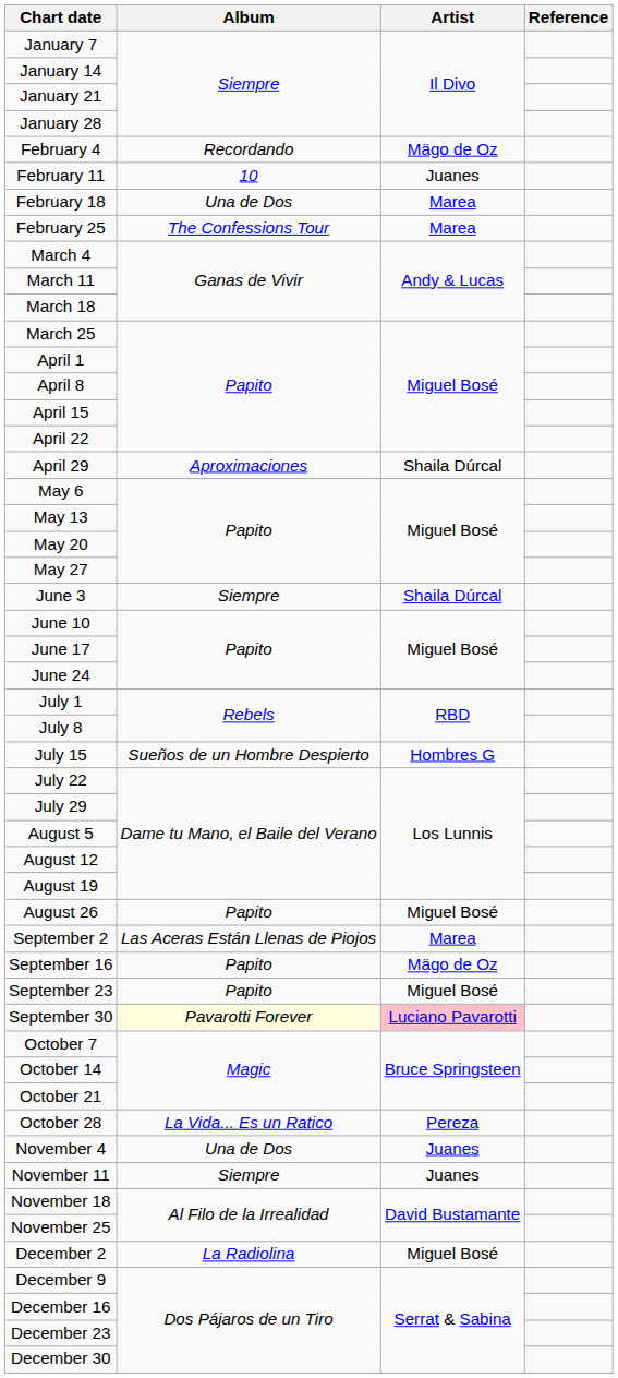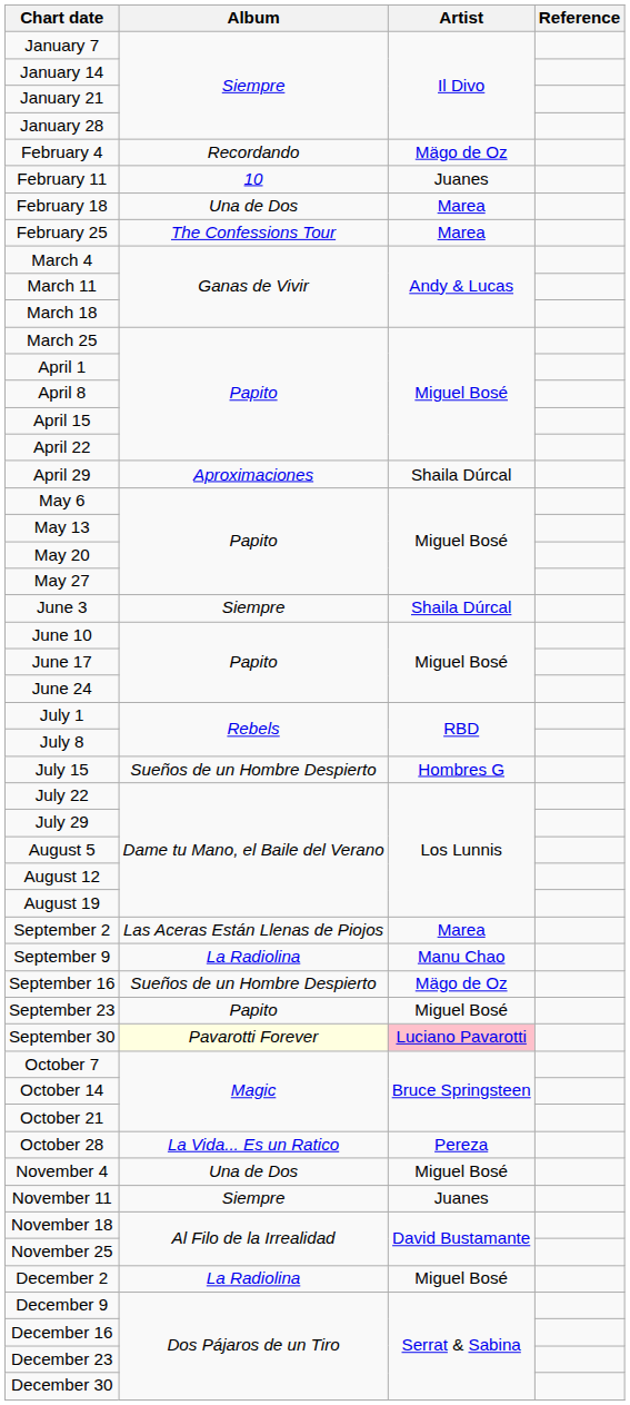 <table class="wikitable" style="text-align: center">
 <tr>
 <th width="">Chart date</th>
 <th width="">Album</th>
 <th width="">Artist</th>
 <th width="" class="unsortable">Reference</th>
 </tr>
 <tr>
 <td>January 7</td>
 <td rowspan="4"><em><a href='#'>Siempre</a></em></td>
 <td rowspan="4"><a href='#'>Il Divo</a></td>
 <td></td>
 </tr>
 <tr>
 <td>January 14</td>
 <td></td>
 </tr>
 <tr>
 <td>January 21</td>
 <td></td>
 </tr>
 <tr>
 <td>January 28</td>
 <td></td>
 </tr>
 <tr>
 <td>February 4</td>
 <td><em>Recordando</em></td>
 <td><a href='#'>Mägo de Oz</a></td>
 <td></td>
 </tr>
 <tr>
 <td>February 11</td>
 <td><em><a href='#'>10</a></em></td>
 <td>Juanes</td>
 <td></td>
 </tr>
 <tr>
 <td>February 18</td>
 <td><em>Una de Dos</em></td>
 <td><a href='#'>Marea</a></td>
 <td></td>
 </tr>
 <tr>
 <td>February 25</td>
 <td><em><a href='#'>The Confessions Tour</a></em></td>
 <td><a href='#'>Marea</a></td>
 <td></td>
 </tr>
 <tr>
 <td>March 4</td>
 <td rowspan="3"><em>Ganas de Vivir</em></td>
 <td rowspan="3"><a href='#'>Andy & Lucas</a></td>
 <td></td>
 </tr>
 <tr>
 <td>March 11</td>
 <td></td>
 </tr>
 <tr>
 <td>March 18</td>
 <td></td>
 </tr>
 <tr>
 <td>March 25</td>
 <td rowspan="5"><em><a href='#'>Papito</a></em></td>
 <td rowspan="5"><a href='#'>Miguel Bosé</a></td>
 <td></td>
 </tr>
 <tr>
 <td>April 1</td>
 <td></td>
 </tr>
 <tr>
 <td>April 8</td>
 <td></td>
 </tr>
 <tr>
 <td>April 15</td>
 <td></td>
 </tr>
 <tr>
 <td>April 22</td>
 <td></td>
 </tr>
 <tr>
 <td>April 29</td>
 <td><em><a href='#'>Aproximaciones</a></em></td>
 <td>Shaila Dúrcal</td>
 <td></td>
 </tr>
 <tr>
 <td>May 6</td>
 <td rowspan="4"><em>Papito</em></td>
 <td rowspan="4">Miguel Bosé</td>
 <td></td>
 </tr>
 <tr>
 <td>May 13</td>
 <td></td>
 </tr>
 <tr>
 <td>May 20</td>
 <td></td>
 </tr>
 <tr>
 <td>May 27</td>
 <td></td>
 </tr>
 <tr>
 <td>June 3</td>
 <td><em>Siempre</em></td>
 <td><a href='#'>Shaila Dúrcal</a></td>
 <td></td>
 </tr>
 <tr>
 <td>June 10</td>
 <td rowspan="3"><em>Papito</em></td>
 <td rowspan="3">Miguel Bosé</td>
 <td></td>
 </tr>
 <tr>
 <td>June 17</td>
 <td></td>
 </tr>
 <tr>
 <td>June 24</td>
 <td></td>
 </tr>
 <tr>
 <td>July 1</td>
 <td rowspan="2"><em><a href='#'>Rebels</a></em></td>
 <td rowspan="2"><a href='#'>RBD</a></td>
 <td></td>
 </tr>
 <tr>
 <td>July 8</td>
 <td></td>
 </tr>
 <tr>
 <td>July 15</td>
 <td><em>Sueños de un Hombre Despierto</em></td>
 <td><a href='#'>Hombres G</a></td>
 <td></td>
 </tr>
 <tr>
 <td>July 22</td>
 <td rowspan="5"><em>Dame tu Mano, el Baile del Verano</em></td>
 <td rowspan="5">Los Lunnis</td>
 <td></td>
 </tr>
 <tr>
 <td>July 29</td>
 <td></td>
 </tr>
 <tr>
 <td>August 5</td>
 <td></td>
 </tr>
 <tr>
 <td>August 12</td>
 <td></td>
 </tr>
 <tr>
 <td>August 19</td>
 <td></td>
 </tr>
 <tr>
-<td>August 26</td>
-<td><em>Papito</em></td>
-<td>Miguel Bosé</td>
-<td></td>
-</tr>
-<tr>
 <td>September 2</td>
 <td><em>Las Aceras Están Llenas de Piojos</em></td>
 <td><a href='#'>Marea</a></td>
 <td></td>
 </tr>
 <tr>
+<td>September 9</td>
+<td><em><a href='#'>La Radiolina</a></em></td>
+<td><a href='#'>Manu Chao</a></td>
+<td></td>
+</tr>
+<tr>
 <td>September 16</td>
-<td><em>Papito</em></td>
+<td><em>Sueños de un Hombre Despierto</em></td>
 <td><a href='#'>Mägo de Oz</a></td>
 <td></td>
 </tr>
 <tr>
 <td>September 23</td>
 <td><em>Papito</em></td>
 <td>Miguel Bosé</td>
 <td></td>
 </tr>
 <tr>
 <td>September 30</td>
 <td style="background: lightyellow;"><em>Pavarotti Forever</em></td>
 <td style="background: pink;"><a href='#'>Luciano Pavarotti</a></td>
 <td></td>
 </tr>
 <tr>
 <td>October 7</td>
 <td rowspan="3"><em><a href='#'>Magic</a></em></td>
 <td rowspan="3"><a href='#'>Bruce Springsteen</a></td>
 <td></td>
 </tr>
 <tr>
 <td>October 14</td>
 <td></td>
 </tr>
 <tr>
 <td>October 21</td>
 <td></td>
 </tr>
 <tr>
 <td>October 28</td>
 <td><em><a href='#'>La Vida... Es un Ratico</a></em></td>
 <td><a href='#'>Pereza</a></td>
 <td></td>
 </tr>
 <tr>
 <td>November 4</td>
 <td><em>Una de Dos</em></td>
-<td><a href='#'>Juanes</a></td>
+<td>Miguel Bosé</td>
 <td></td>
 </tr>
 <tr>
 <td>November 11</td>
 <td><em>Siempre</em></td>
 <td>Juanes</td>
 <td></td>
 </tr>
 <tr>
 <td>November 18</td>
 <td rowspan="2"><em>Al Filo de la Irrealidad</em></td>
 <td rowspan="2"><a href='#'>David Bustamante</a></td>
 <td></td>
 </tr>
 <tr>
 <td>November 25</td>
 <td></td>
 </tr>
 <tr>
 <td>December 2</td>
 <td><em><a href='#'>La Radiolina</a></em></td>
 <td>Miguel Bosé</td>
 <td></td>
 </tr>
 <tr>
 <td>December 9</td>
 <td rowspan="4"><em>Dos Pájaros de un Tiro</em></td>
 <td rowspan="4"><a href='#'>Serrat</a> & <a href='#'>Sabina</a></td>
 <td></td>
 </tr>
 <tr>
 <td>December 16</td>
 <td></td>
 </tr>
 <tr>
 <td>December 23</td>
 <td></td>
 </tr>
 <tr>
 <td>December 30</td>
 <td></td>
 </tr>
 </table>
